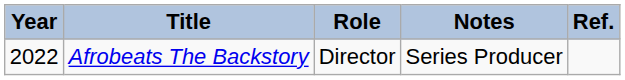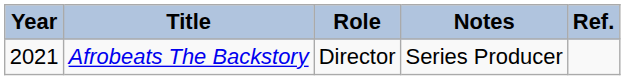 <table class="wikitable">
 <tr>
 <th style="background:#B0C4DE;">Year</th>
 <th style="background:#B0C4DE;">Title</th>
 <th style="background:#B0C4DE;">Role</th>
 <th style="background:#B0C4DE;">Notes</th>
 <th style="background:#B0C4DE;">Ref.</th>
 </tr>
 <tr>
-<td>2022</td>
+<td>2021</td>
 <td><em><a href='#'>Afrobeats The Backstory</a></em></td>
 <td>Director</td>
 <td>Series Producer</td>
 <td></td>
 </tr>
 </table>
